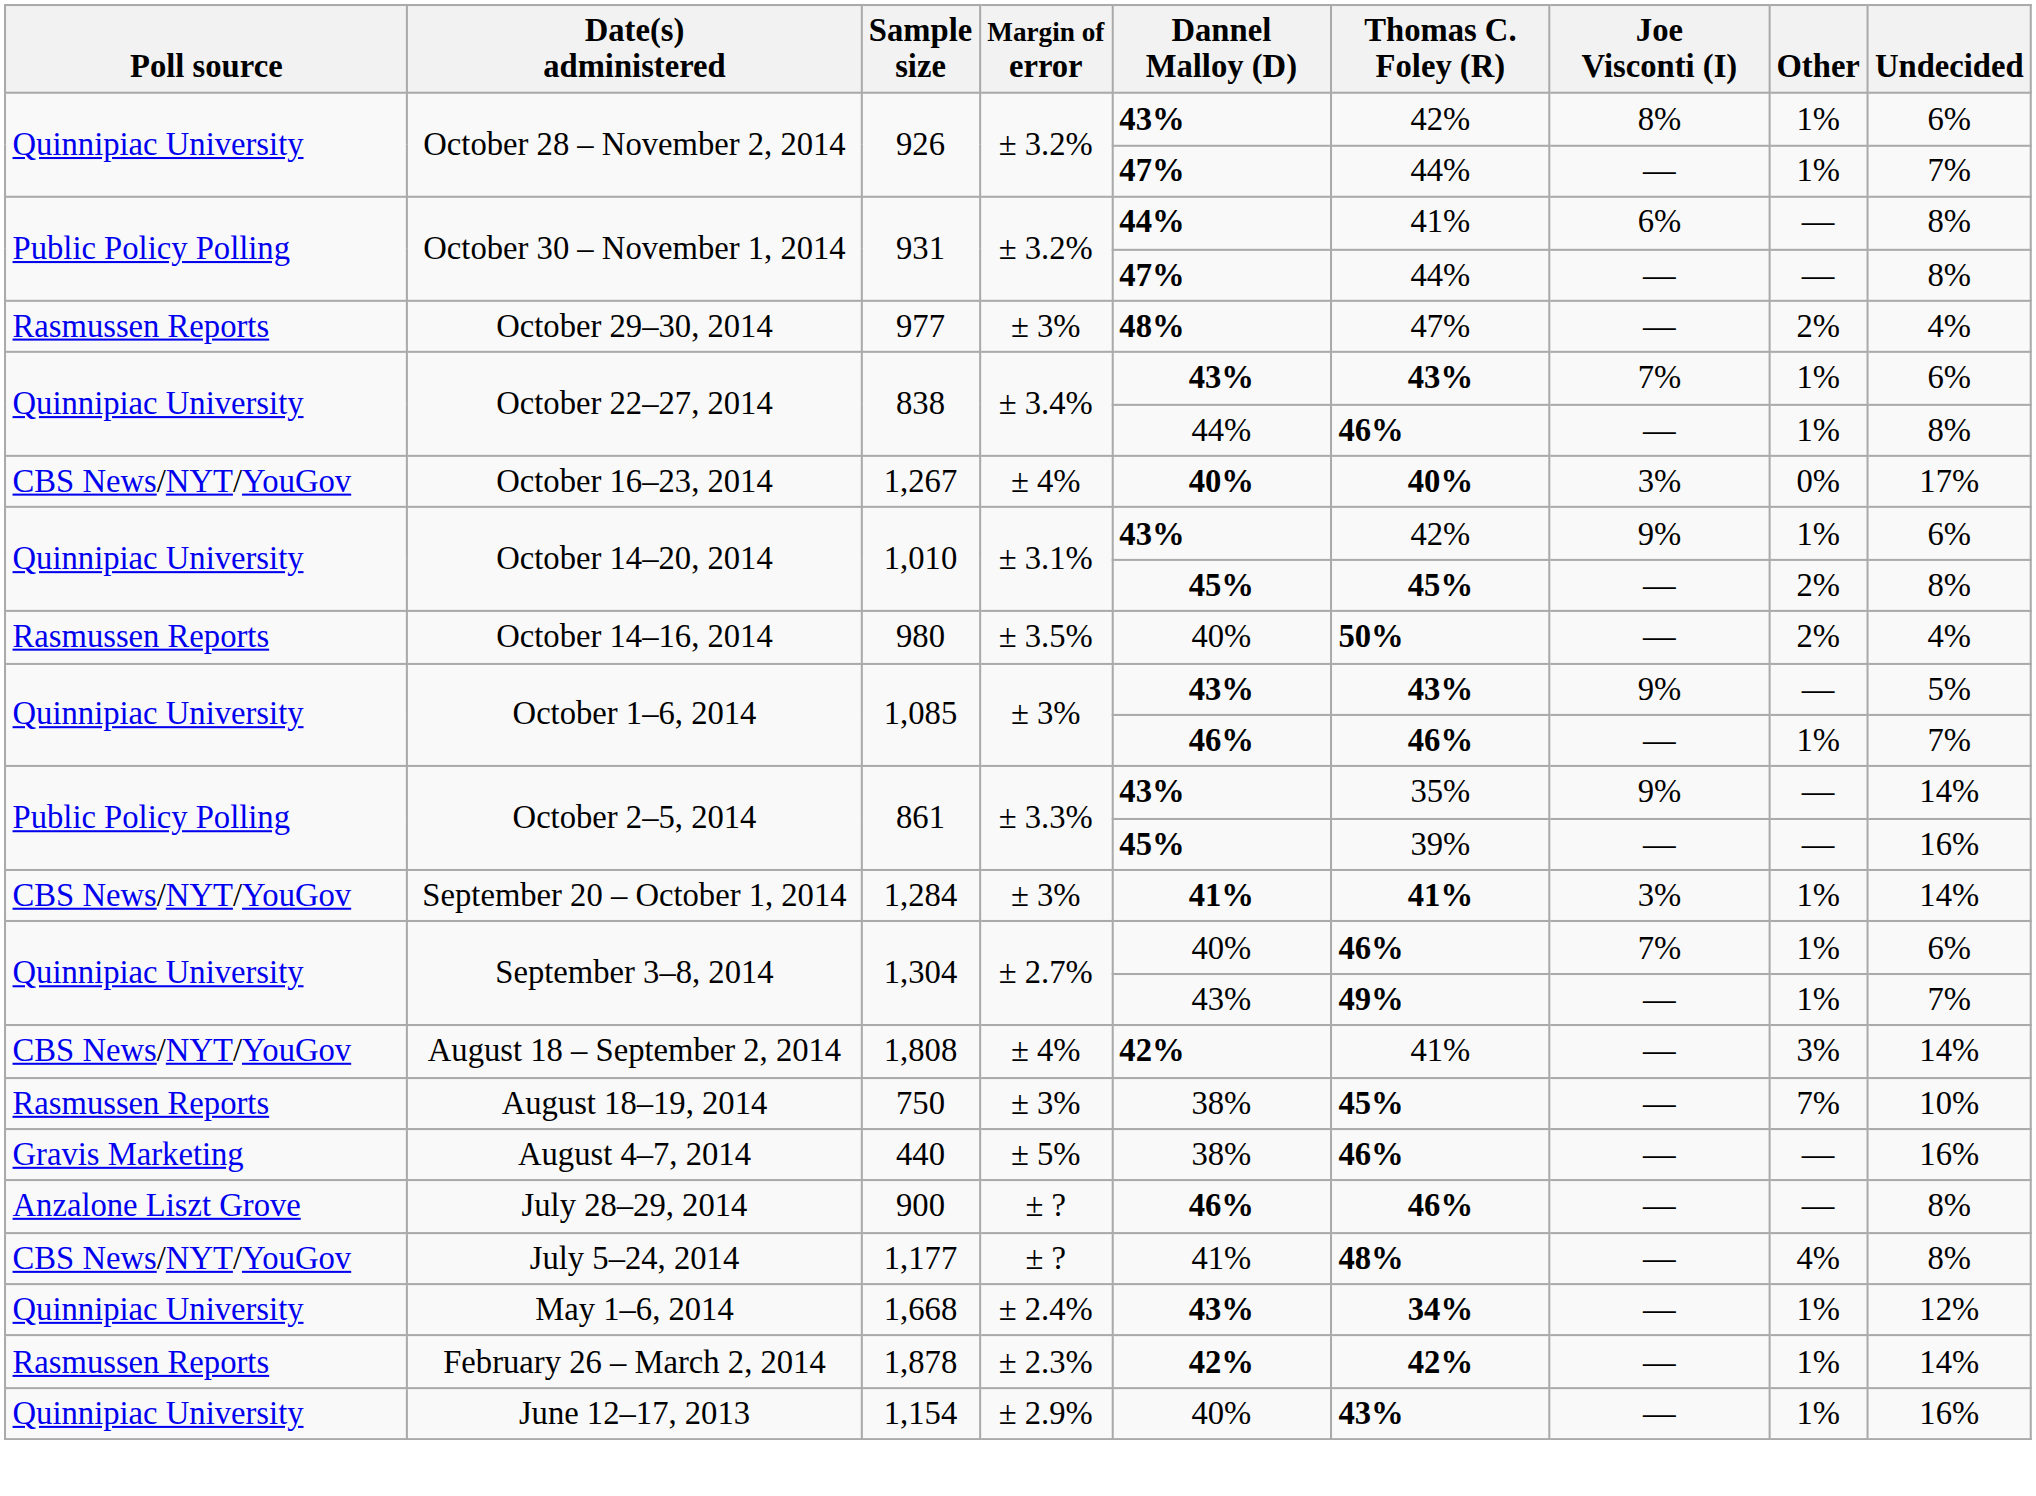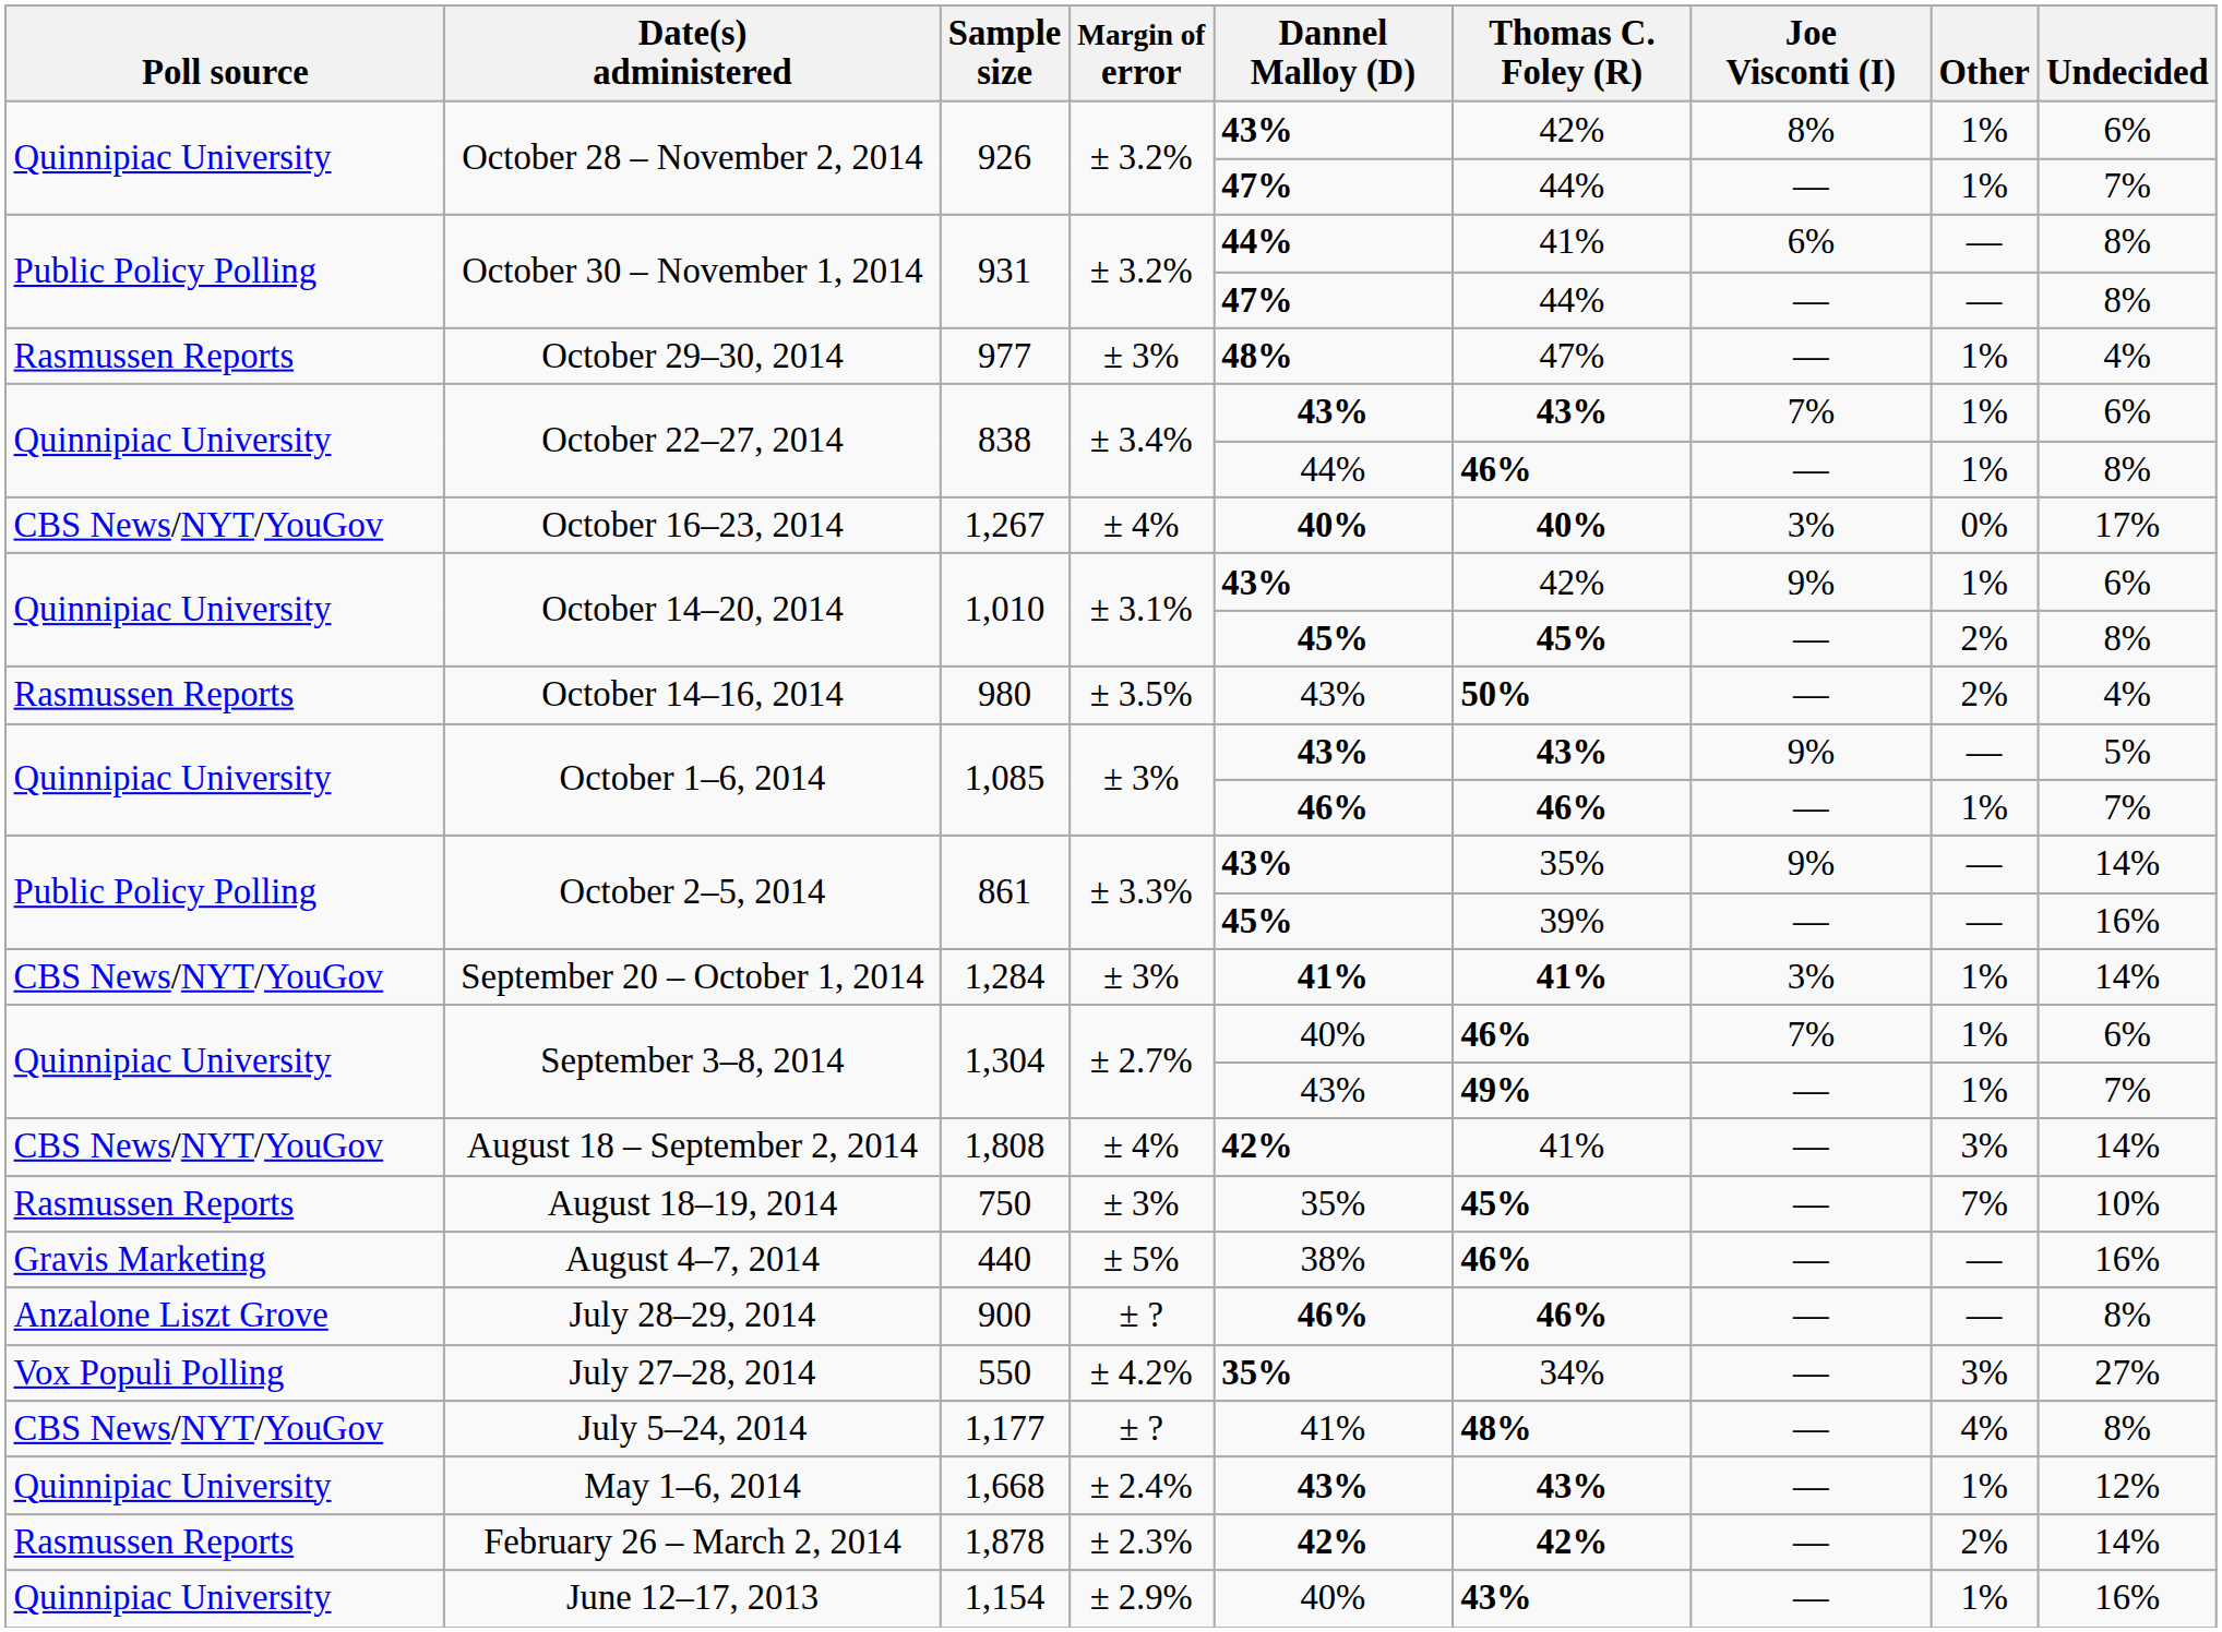 <table class="wikitable">
 <tr valign= bottom>
 <th style="width:190px;">Poll source</th>
 <th style="width:215px;">Date(s)<br>administered</th>
 <th class=small>Sample<br>size</th>
 <th><small>Margin of</small><br>error</th>
 <th style="width:100px;">Dannel<br>Malloy (D)</th>
 <th style="width:100px;">Thomas C.<br>Foley (R)</th>
 <th style="width:100px;">Joe<br>Visconti (I)</th>
 <th>Other</th>
 <th>Undecided</th>
 </tr>
 <tr>
 <td rowspan=2><a href='#'>Quinnipiac University</a></td>
 <td align=center rowspan=2>October 28 – November 2, 2014</td>
 <td align=center rowspan=2>926</td>
 <td align=center rowspan=2>± 3.2%</td>
 <td><strong>43%</strong></td>
 <td align=center>42%</td>
 <td align=center>8%</td>
 <td align=center>1%</td>
 <td align=center>6%</td>
 </tr>
 <tr>
 <td><strong>47%</strong></td>
 <td align=center>44%</td>
 <td align=center>—</td>
 <td align=center>1%</td>
 <td align=center>7%</td>
 </tr>
 <tr>
 <td rowspan=2><a href='#'>Public Policy Polling</a></td>
 <td align=center rowspan=2>October 30 – November 1, 2014</td>
 <td align=center rowspan=2>931</td>
 <td align=center rowspan=2>± 3.2%</td>
 <td><strong>44%</strong></td>
 <td align=center>41%</td>
 <td align=center>6%</td>
 <td align=center>—</td>
 <td align=center>8%</td>
 </tr>
 <tr>
 <td><strong>47%</strong></td>
 <td align=center>44%</td>
 <td align=center>—</td>
 <td align=center>—</td>
 <td align=center>8%</td>
 </tr>
 <tr>
 <td><a href='#'>Rasmussen Reports</a></td>
 <td align=center>October 29–30, 2014</td>
 <td align=center>977</td>
 <td align=center>± 3%</td>
 <td><strong>48%</strong></td>
 <td align=center>47%</td>
 <td align=center>—</td>
-<td align=center>2%</td>
+<td align=center>1%</td>
 <td align=center>4%</td>
 </tr>
 <tr>
 <td rowspan=2><a href='#'>Quinnipiac University</a></td>
 <td align=center rowspan=2>October 22–27, 2014</td>
 <td align=center rowspan=2>838</td>
 <td align=center rowspan=2>± 3.4%</td>
 <td align=center><strong>43%</strong></td>
 <td align=center><strong>43%</strong></td>
 <td align=center>7%</td>
 <td align=center>1%</td>
 <td align=center>6%</td>
 </tr>
 <tr>
 <td align=center>44%</td>
 <td><strong>46%</strong></td>
 <td align=center>—</td>
 <td align=center>1%</td>
 <td align=center>8%</td>
 </tr>
 <tr>
 <td><a href='#'>CBS News</a>/<a href='#'>NYT</a>/<a href='#'>YouGov</a></td>
 <td align=center>October 16–23, 2014</td>
 <td align=center>1,267</td>
 <td align=center>± 4%</td>
 <td align=center><strong>40%</strong></td>
 <td align=center><strong>40%</strong></td>
 <td align=center>3%</td>
 <td align=center>0%</td>
 <td align=center>17%</td>
 </tr>
 <tr>
 <td rowspan=2><a href='#'>Quinnipiac University</a></td>
 <td align=center rowspan=2>October 14–20, 2014</td>
 <td align=center rowspan=2>1,010</td>
 <td align=center rowspan=2>± 3.1%</td>
 <td><strong>43%</strong></td>
 <td align=center>42%</td>
 <td align=center>9%</td>
 <td align=center>1%</td>
 <td align=center>6%</td>
 </tr>
 <tr>
 <td align=center><strong>45%</strong></td>
 <td align=center><strong>45%</strong></td>
 <td align=center>—</td>
 <td align=center>2%</td>
 <td align=center>8%</td>
 </tr>
 <tr>
 <td><a href='#'>Rasmussen Reports</a></td>
 <td align=center>October 14–16, 2014</td>
 <td align=center>980</td>
 <td align=center>± 3.5%</td>
-<td align=center>40%</td>
+<td align=center>43%</td>
 <td><strong>50%</strong></td>
 <td align=center>—</td>
 <td align=center>2%</td>
 <td align=center>4%</td>
 </tr>
 <tr>
 <td rowspan=2><a href='#'>Quinnipiac University</a></td>
 <td align=center rowspan=2>October 1–6, 2014</td>
 <td align=center rowspan=2>1,085</td>
 <td align=center rowspan=2>± 3%</td>
 <td align=center><strong>43%</strong></td>
 <td align=center><strong>43%</strong></td>
 <td align=center>9%</td>
 <td align=center>—</td>
 <td align=center>5%</td>
 </tr>
 <tr>
 <td align=center><strong>46%</strong></td>
 <td align=center><strong>46%</strong></td>
 <td align=center>—</td>
 <td align=center>1%</td>
 <td align=center>7%</td>
 </tr>
 <tr>
 <td rowspan=2><a href='#'>Public Policy Polling</a></td>
 <td align=center rowspan=2>October 2–5, 2014</td>
 <td align=center rowspan=2>861</td>
 <td align=center rowspan=2>± 3.3%</td>
 <td><strong>43%</strong></td>
 <td align=center>35%</td>
 <td align=center>9%</td>
 <td align=center>—</td>
 <td align=center>14%</td>
 </tr>
 <tr>
 <td><strong>45%</strong></td>
 <td align=center>39%</td>
 <td align=center>—</td>
 <td align=center>—</td>
 <td align=center>16%</td>
 </tr>
 <tr>
 <td><a href='#'>CBS News</a>/<a href='#'>NYT</a>/<a href='#'>YouGov</a></td>
 <td align=center>September 20 – October 1, 2014</td>
 <td align=center>1,284</td>
 <td align=center>± 3%</td>
 <td align=center><strong>41%</strong></td>
 <td align=center><strong>41%</strong></td>
 <td align=center>3%</td>
 <td align=center>1%</td>
 <td align=center>14%</td>
 </tr>
 <tr>
 <td rowspan=2><a href='#'>Quinnipiac University</a></td>
 <td align=center rowspan=2>September 3–8, 2014</td>
 <td align=center rowspan=2>1,304</td>
 <td align=center rowspan=2>± 2.7%</td>
 <td align=center>40%</td>
 <td><strong>46%</strong></td>
 <td align=center>7%</td>
 <td align=center>1%</td>
 <td align=center>6%</td>
 </tr>
 <tr>
 <td align=center>43%</td>
 <td><strong>49%</strong></td>
 <td align=center>—</td>
 <td align=center>1%</td>
 <td align=center>7%</td>
 </tr>
 <tr>
 <td><a href='#'>CBS News</a>/<a href='#'>NYT</a>/<a href='#'>YouGov</a></td>
 <td align=center>August 18 – September 2, 2014</td>
 <td align=center>1,808</td>
 <td align=center>± 4%</td>
 <td><strong>42%</strong></td>
 <td align=center>41%</td>
 <td align=center>—</td>
 <td align=center>3%</td>
 <td align=center>14%</td>
 </tr>
 <tr>
 <td><a href='#'>Rasmussen Reports</a></td>
 <td align=center>August 18–19, 2014</td>
 <td align=center>750</td>
 <td align=center>± 3%</td>
-<td align=center>38%</td>
+<td align=center>35%</td>
 <td><strong>45%</strong></td>
 <td align=center>—</td>
 <td align=center>7%</td>
 <td align=center>10%</td>
 </tr>
 <tr>
 <td><a href='#'>Gravis Marketing</a></td>
 <td align=center>August 4–7, 2014</td>
 <td align=center>440</td>
 <td align=center>± 5%</td>
 <td align=center>38%</td>
 <td><strong>46%</strong></td>
 <td align=center>—</td>
 <td align=center>—</td>
 <td align=center>16%</td>
 </tr>
 <tr>
 <td><a href='#'>Anzalone Liszt Grove</a></td>
 <td align=center>July 28–29, 2014</td>
 <td align=center>900</td>
 <td align=center>± ?</td>
 <td align=center><strong>46%</strong></td>
 <td align=center><strong>46%</strong></td>
 <td align=center>—</td>
 <td align=center>—</td>
 <td align=center>8%</td>
 </tr>
 <tr>
+<td><a href='#'>Vox Populi Polling</a></td>
+<td align=center>July 27–28, 2014</td>
+<td align=center>550</td>
+<td align=center>± 4.2%</td>
+<td><strong>35%</strong></td>
+<td align=center>34%</td>
+<td align=center>—</td>
+<td align=center>3%</td>
+<td align=center>27%</td>
+</tr>
+<tr>
 <td><a href='#'>CBS News</a>/<a href='#'>NYT</a>/<a href='#'>YouGov</a></td>
 <td align=center>July 5–24, 2014</td>
 <td align=center>1,177</td>
 <td align=center>± ?</td>
 <td align=center>41%</td>
 <td><strong>48%</strong></td>
 <td align=center>—</td>
 <td align=center>4%</td>
 <td align=center>8%</td>
 </tr>
 <tr>
 <td><a href='#'>Quinnipiac University</a></td>
 <td align=center>May 1–6, 2014</td>
 <td align=center>1,668</td>
 <td align=center>± 2.4%</td>
 <td align=center><strong>43%</strong></td>
-<td align=center><strong>34%</strong></td>
+<td align=center><strong>43%</strong></td>
 <td align=center>—</td>
 <td align=center>1%</td>
 <td align=center>12%</td>
 </tr>
 <tr>
 <td><a href='#'>Rasmussen Reports</a></td>
 <td align=center>February 26 – March 2, 2014</td>
 <td align=center>1,878</td>
 <td align=center>± 2.3%</td>
 <td align=center><strong>42%</strong></td>
 <td align=center><strong>42%</strong></td>
 <td align=center>—</td>
-<td align=center>1%</td>
+<td align=center>2%</td>
 <td align=center>14%</td>
 </tr>
 <tr>
 <td><a href='#'>Quinnipiac University</a></td>
 <td align=center>June 12–17, 2013</td>
 <td align=center>1,154</td>
 <td align=center>± 2.9%</td>
 <td align=center>40%</td>
 <td><strong>43%</strong></td>
 <td align=center>—</td>
 <td align=center>1%</td>
 <td align=center>16%</td>
 </tr>
 </table>
